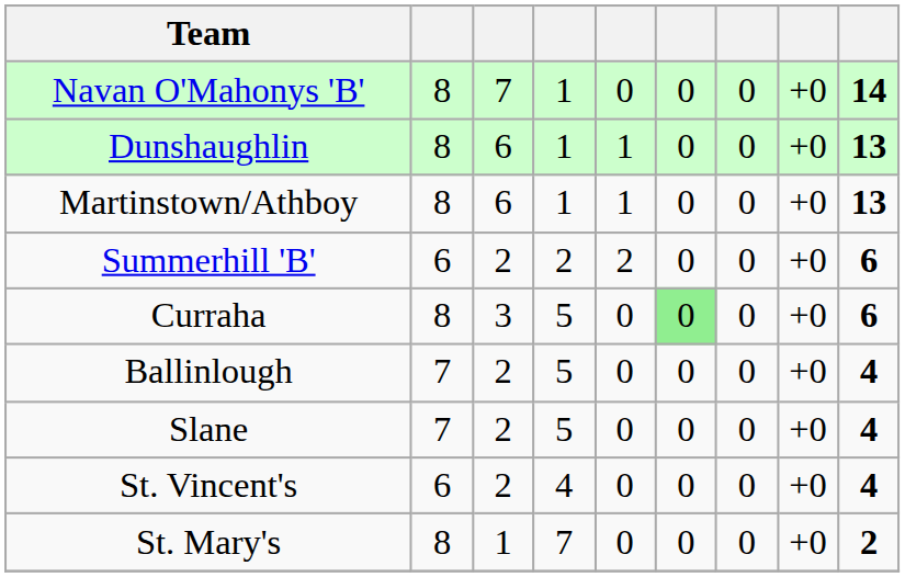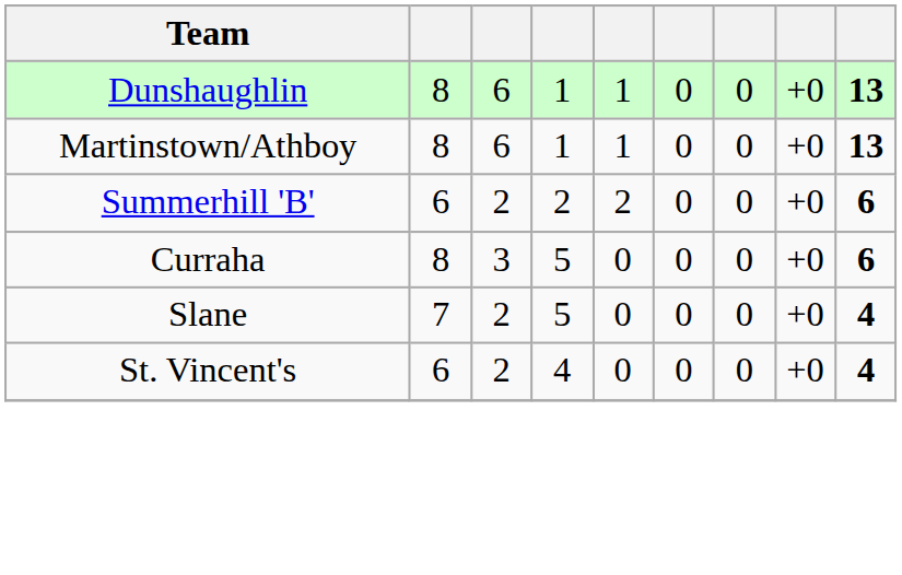 <table class="wikitable" style="text-align:center">
 <tr>
 <th width="175">Team</th>
 <th width="20"></th>
 <th width="20"></th>
 <th width="20"></th>
 <th width="20"></th>
 <th width="20"></th>
 <th width="20"></th>
 <th width="20"></th>
 <th width="20"></th>
-</tr>
-<tr style="background:#cfc;">
-<td><a href='#'>Navan O'Mahonys 'B'</a></td>
-<td>8</td>
-<td>7</td>
-<td>1</td>
-<td>0</td>
-<td>0</td>
-<td>0</td>
-<td>+0</td>
-<td><strong>14</strong></td>
 </tr>
 <tr style="background:#cfc;">
 <td><a href='#'>Dunshaughlin</a></td>
 <td>8</td>
 <td>6</td>
 <td>1</td>
 <td>1</td>
 <td>0</td>
 <td>0</td>
 <td>+0</td>
 <td><strong>13</strong></td>
 </tr>
 <tr>
 <td>Martinstown/Athboy</td>
 <td>8</td>
 <td>6</td>
 <td>1</td>
 <td>1</td>
 <td>0</td>
 <td>0</td>
 <td>+0</td>
 <td><strong>13</strong></td>
 </tr>
 <tr>
 <td><a href='#'>Summerhill 'B'</a></td>
 <td>6</td>
 <td>2</td>
 <td>2</td>
 <td>2</td>
 <td>0</td>
 <td>0</td>
 <td>+0</td>
 <td><strong>6</strong></td>
 </tr>
 <tr>
 <td>Curraha</td>
 <td>8</td>
 <td>3</td>
 <td>5</td>
 <td>0</td>
-<td style="background: lightgreen;">0</td>
+<td>0</td>
 <td>0</td>
 <td>+0</td>
 <td><strong>6</strong></td>
-</tr>
-<tr>
-<td>Ballinlough</td>
-<td>7</td>
-<td>2</td>
-<td>5</td>
-<td>0</td>
-<td>0</td>
-<td>0</td>
-<td>+0</td>
-<td><strong>4</strong></td>
 </tr>
 <tr>
 <td>Slane</td>
 <td>7</td>
 <td>2</td>
 <td>5</td>
 <td>0</td>
 <td>0</td>
 <td>0</td>
 <td>+0</td>
 <td><strong>4</strong></td>
 </tr>
 <tr>
 <td>St. Vincent's</td>
 <td>6</td>
 <td>2</td>
 <td>4</td>
 <td>0</td>
 <td>0</td>
 <td>0</td>
 <td>+0</td>
 <td><strong>4</strong></td>
 </tr>
 <tr>
-<td>St. Mary's</td>
-<td>8</td>
-<td>1</td>
-<td>7</td>
-<td>0</td>
-<td>0</td>
-<td>0</td>
-<td>+0</td>
-<td><strong>2</strong></td>
-</tr>
-<tr>
 </tr>
 </table>
